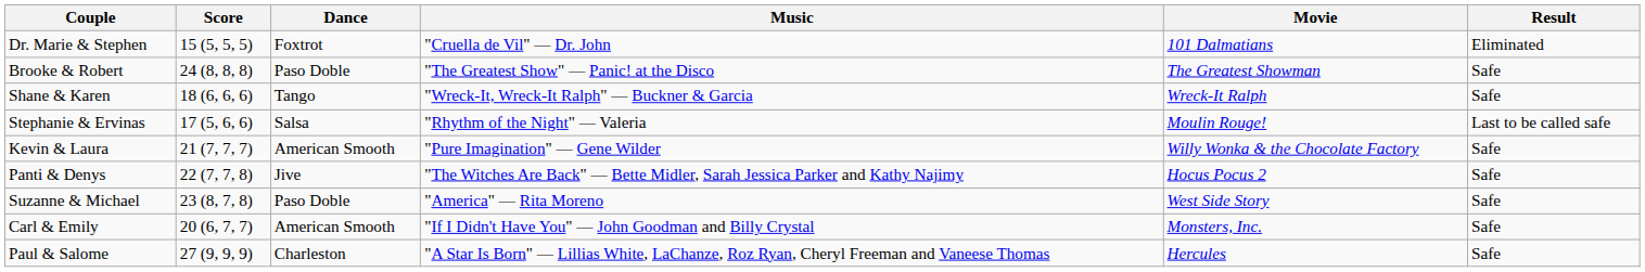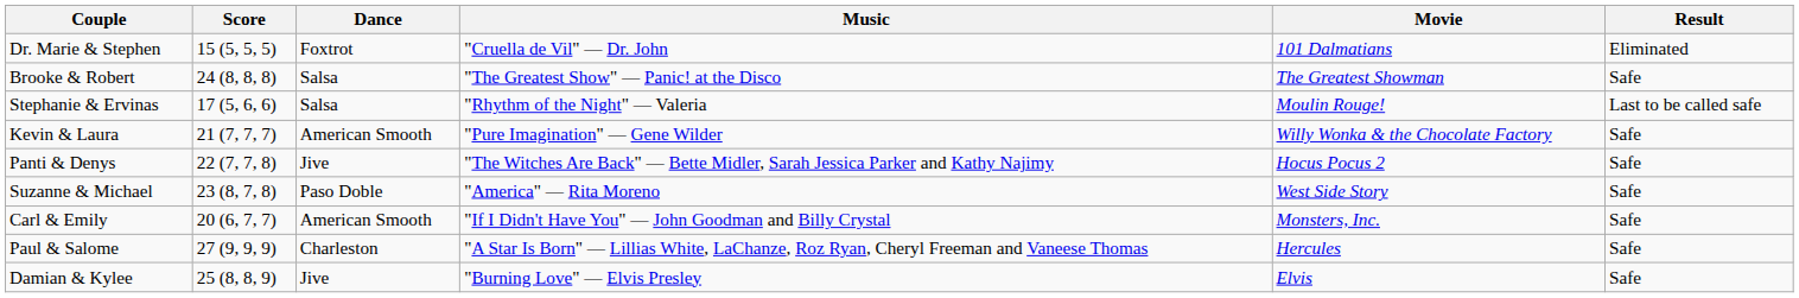 <table class="wikitable" style="width:80%;">
 <tr>
 <th>Couple</th>
 <th>Score</th>
 <th>Dance</th>
 <th>Music</th>
 <th>Movie</th>
 <th>Result</th>
 </tr>
 <tr>
 <td>Dr. Marie & Stephen</td>
 <td>15 (5, 5, 5)</td>
 <td>Foxtrot</td>
 <td>"<a href='#'>Cruella de Vil</a>" — <a href='#'>Dr. John</a></td>
 <td><a href='#'><em>101 Dalmatians</em></a></td>
 <td>Eliminated</td>
 </tr>
 <tr>
 <td>Brooke & Robert</td>
 <td>24 (8, 8, 8)</td>
-<td>Paso Doble</td>
+<td>Salsa</td>
 <td>"<a href='#'>The Greatest Show</a>" — <a href='#'>Panic! at the Disco</a></td>
 <td><em><a href='#'>The Greatest Showman</a></em></td>
-<td>Safe</td>
-</tr>
-<tr>
-<td>Shane & Karen</td>
-<td>18 (6, 6, 6)</td>
-<td>Tango</td>
-<td>"<a href='#'>Wreck-It, Wreck-It Ralph</a>" — <a href='#'>Buckner & Garcia</a></td>
-<td><em><a href='#'>Wreck-It Ralph</a></em></td>
 <td>Safe</td>
 </tr>
 <tr>
 <td>Stephanie & Ervinas</td>
 <td>17 (5, 6, 6)</td>
 <td>Salsa</td>
 <td>"<a href='#'>Rhythm of the Night</a>" — Valeria</td>
 <td><em><a href='#'>Moulin Rouge!</a></em></td>
 <td>Last to be called safe</td>
 </tr>
 <tr>
 <td>Kevin & Laura</td>
 <td>21 (7, 7, 7)</td>
 <td>American Smooth</td>
 <td>"<a href='#'>Pure Imagination</a>" — <a href='#'>Gene Wilder</a></td>
 <td><em><a href='#'>Willy Wonka & the Chocolate Factory</a></em></td>
 <td>Safe</td>
 </tr>
 <tr>
 <td>Panti & Denys</td>
 <td>22 (7, 7, 8)</td>
 <td>Jive</td>
 <td>"<a href='#'>The Witches Are Back</a>" — <a href='#'>Bette Midler</a>, <a href='#'>Sarah Jessica Parker</a> and <a href='#'>Kathy Najimy</a></td>
 <td><em><a href='#'>Hocus Pocus 2</a></em></td>
 <td>Safe</td>
 </tr>
 <tr>
 <td>Suzanne & Michael</td>
 <td>23 (8, 7, 8)</td>
 <td>Paso Doble</td>
 <td>"<a href='#'>America</a>" — <a href='#'>Rita Moreno</a></td>
 <td><a href='#'><em>West Side Story</em></a></td>
 <td>Safe</td>
 </tr>
 <tr>
 <td>Carl & Emily</td>
 <td>20 (6, 7, 7)</td>
 <td>American Smooth</td>
 <td>"<a href='#'>If I Didn't Have You</a>" — <a href='#'>John Goodman</a> and <a href='#'>Billy Crystal</a></td>
 <td><em><a href='#'>Monsters, Inc.</a></em></td>
 <td>Safe</td>
 </tr>
 <tr>
 <td>Paul & Salome</td>
 <td>27 (9, 9, 9)</td>
 <td>Charleston</td>
 <td>"<a href='#'>A Star Is Born</a>" — <a href='#'>Lillias White</a>, <a href='#'>LaChanze</a>, <a href='#'>Roz Ryan</a>, Cheryl Freeman and <a href='#'>Vaneese Thomas</a></td>
 <td><a href='#'><em>Hercules</em></a></td>
 <td>Safe</td>
 </tr>
+<tr>
+<td>Damian & Kylee</td>
+<td>25 (8, 8, 9)</td>
+<td>Jive</td>
+<td>"<a href='#'>Burning Love</a>" — <a href='#'>Elvis Presley</a></td>
+<td><a href='#'><em>Elvis</em></a></td>
+<td>Safe</td>
+</tr>
 </table>
